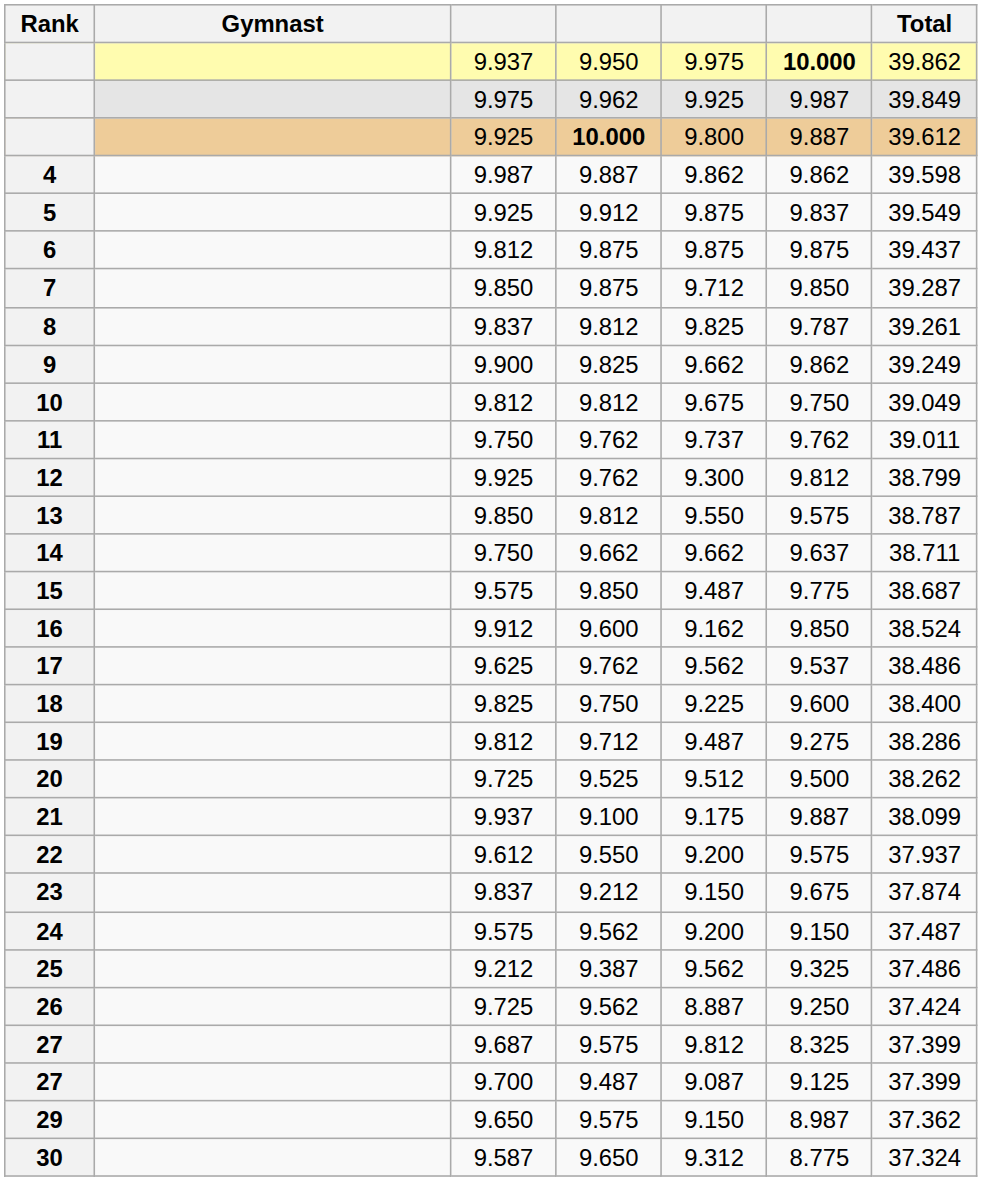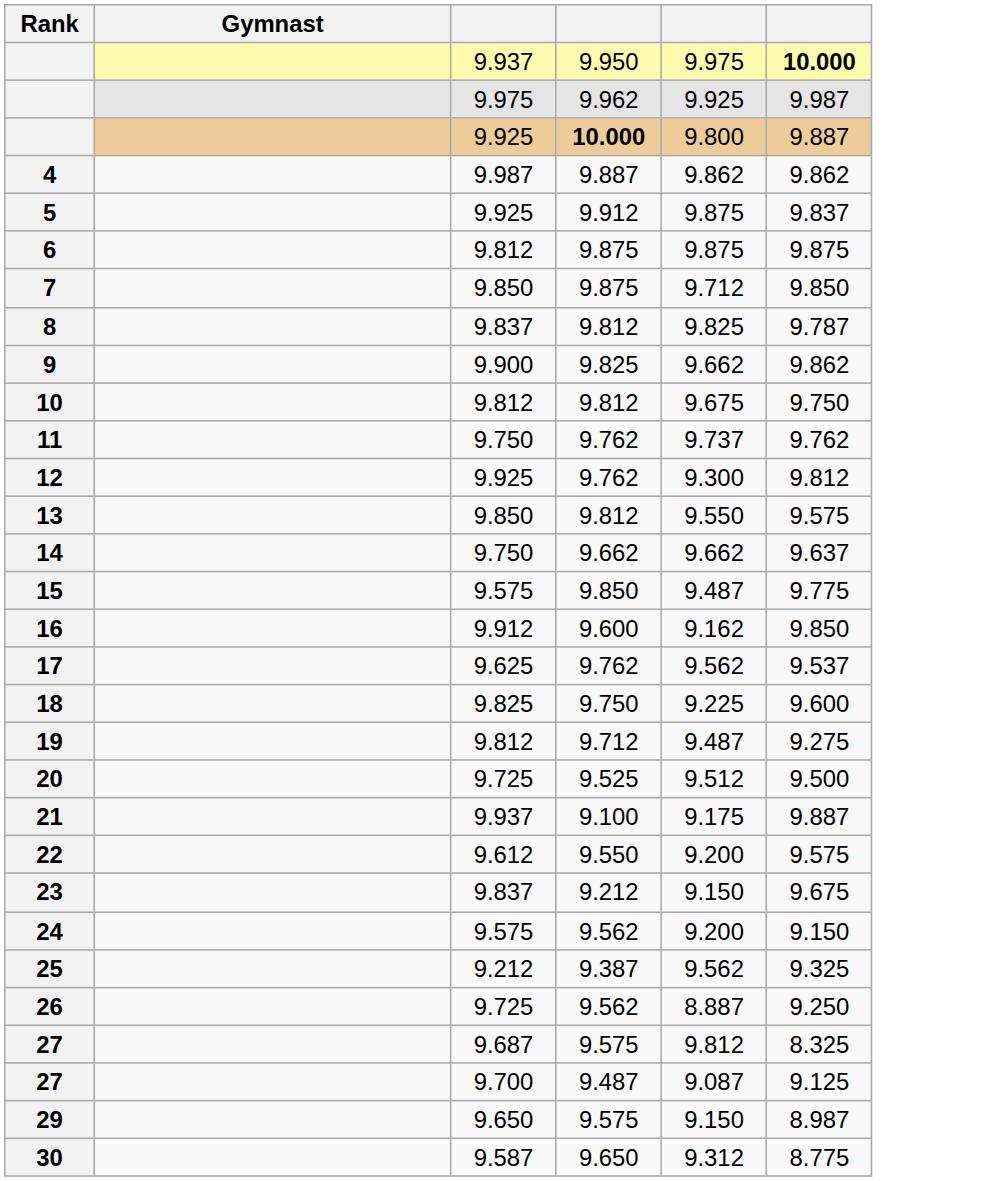 <table class="wikitable sortable" style="text-align:center; font-size:95%">
 <tr>
 <th scope="col" style="width:50px;">Rank</th>
 <th scope="col" style="width:220px;">Gymnast</th>
 <th scope="col" style="width:60px;"></th>
 <th scope="col" style="width:60px;"></th>
 <th scope="col" style="width:60px;"></th>
 <th scope="col" style="width:60px;"></th>
-<th scope="col" style="width:60px;">Total</th>
 </tr>
 <tr style="background:#fffcaf;">
 <th scope=row style="text-align:center"></th>
 <td align=left></td>
 <td>9.937</td>
 <td>9.950</td>
 <td>9.975</td>
 <td><strong>10.000</strong></td>
-<td>39.862</td>
 </tr>
 <tr style="background:#e5e5e5;">
 <th scope=row style="text-align:center"></th>
 <td align=left></td>
 <td>9.975</td>
 <td>9.962</td>
 <td>9.925</td>
 <td>9.987</td>
-<td>39.849</td>
 </tr>
 <tr style="background:#ec9;">
 <th scope=row style="text-align:center"></th>
 <td align=left></td>
 <td>9.925</td>
 <td><strong>10.000</strong></td>
 <td>9.800</td>
 <td>9.887</td>
-<td>39.612</td>
 </tr>
 <tr>
 <th scope=row style="text-align:center">4</th>
 <td align=left></td>
 <td>9.987</td>
 <td>9.887</td>
 <td>9.862</td>
 <td>9.862</td>
-<td>39.598</td>
 </tr>
 <tr>
 <th scope=row style="text-align:center">5</th>
 <td align=left></td>
 <td>9.925</td>
 <td>9.912</td>
 <td>9.875</td>
 <td>9.837</td>
-<td>39.549</td>
 </tr>
 <tr>
 <th scope=row style="text-align:center">6</th>
 <td align=left></td>
 <td>9.812</td>
 <td>9.875</td>
 <td>9.875</td>
 <td>9.875</td>
-<td>39.437</td>
 </tr>
 <tr>
 <th scope=row style="text-align:center">7</th>
 <td align=left></td>
 <td>9.850</td>
 <td>9.875</td>
 <td>9.712</td>
 <td>9.850</td>
-<td>39.287</td>
 </tr>
 <tr>
 <th scope=row style="text-align:center">8</th>
 <td align=left></td>
 <td>9.837</td>
 <td>9.812</td>
 <td>9.825</td>
 <td>9.787</td>
-<td>39.261</td>
 </tr>
 <tr>
 <th scope=row style="text-align:center">9</th>
 <td align=left></td>
 <td>9.900</td>
 <td>9.825</td>
 <td>9.662</td>
 <td>9.862</td>
-<td>39.249</td>
 </tr>
 <tr>
 <th scope=row style="text-align:center">10</th>
 <td align=left></td>
 <td>9.812</td>
 <td>9.812</td>
 <td>9.675</td>
 <td>9.750</td>
-<td>39.049</td>
 </tr>
 <tr>
 <th scope=row style="text-align:center">11</th>
 <td align=left></td>
 <td>9.750</td>
 <td>9.762</td>
 <td>9.737</td>
 <td>9.762</td>
-<td>39.011</td>
 </tr>
 <tr>
 <th scope=row style="text-align:center">12</th>
 <td align=left></td>
 <td>9.925</td>
 <td>9.762</td>
 <td>9.300</td>
 <td>9.812</td>
-<td>38.799</td>
 </tr>
 <tr>
 <th scope=row style="text-align:center">13</th>
 <td align=left></td>
 <td>9.850</td>
 <td>9.812</td>
 <td>9.550</td>
 <td>9.575</td>
-<td>38.787</td>
 </tr>
 <tr>
 <th scope=row style="text-align:center">14</th>
 <td align=left></td>
 <td>9.750</td>
 <td>9.662</td>
 <td>9.662</td>
 <td>9.637</td>
-<td>38.711</td>
 </tr>
 <tr>
 <th scope=row style="text-align:center">15</th>
 <td align=left></td>
 <td>9.575</td>
 <td>9.850</td>
 <td>9.487</td>
 <td>9.775</td>
-<td>38.687</td>
 </tr>
 <tr>
 <th scope=row style="text-align:center">16</th>
 <td align=left></td>
 <td>9.912</td>
 <td>9.600</td>
 <td>9.162</td>
 <td>9.850</td>
-<td>38.524</td>
 </tr>
 <tr>
 <th scope=row style="text-align:center">17</th>
 <td align=left></td>
 <td>9.625</td>
 <td>9.762</td>
 <td>9.562</td>
 <td>9.537</td>
-<td>38.486</td>
 </tr>
 <tr>
 <th scope=row style="text-align:center">18</th>
 <td align=left></td>
 <td>9.825</td>
 <td>9.750</td>
 <td>9.225</td>
 <td>9.600</td>
-<td>38.400</td>
 </tr>
 <tr>
 <th scope=row style="text-align:center">19</th>
 <td align=left></td>
 <td>9.812</td>
 <td>9.712</td>
 <td>9.487</td>
 <td>9.275</td>
-<td>38.286</td>
 </tr>
 <tr>
 <th scope=row style="text-align:center">20</th>
 <td align=left></td>
 <td>9.725</td>
 <td>9.525</td>
 <td>9.512</td>
 <td>9.500</td>
-<td>38.262</td>
 </tr>
 <tr>
 <th scope=row style="text-align:center">21</th>
 <td align=left></td>
 <td>9.937</td>
 <td>9.100</td>
 <td>9.175</td>
 <td>9.887</td>
-<td>38.099</td>
 </tr>
 <tr>
 <th scope=row style="text-align:center">22</th>
 <td align=left></td>
 <td>9.612</td>
 <td>9.550</td>
 <td>9.200</td>
 <td>9.575</td>
-<td>37.937</td>
 </tr>
 <tr>
 <th scope=row style="text-align:center">23</th>
 <td align=left></td>
 <td>9.837</td>
 <td>9.212</td>
 <td>9.150</td>
 <td>9.675</td>
-<td>37.874</td>
 </tr>
 <tr>
 <th scope=row style="text-align:center">24</th>
 <td align=left></td>
 <td>9.575</td>
 <td>9.562</td>
 <td>9.200</td>
 <td>9.150</td>
-<td>37.487</td>
 </tr>
 <tr>
 <th scope=row style="text-align:center">25</th>
 <td align=left></td>
 <td>9.212</td>
 <td>9.387</td>
 <td>9.562</td>
 <td>9.325</td>
-<td>37.486</td>
 </tr>
 <tr>
 <th scope=row style="text-align:center">26</th>
 <td align=left></td>
 <td>9.725</td>
 <td>9.562</td>
 <td>8.887</td>
 <td>9.250</td>
-<td>37.424</td>
 </tr>
 <tr>
 <th scope=row style="text-align:center">27</th>
 <td align=left></td>
 <td>9.687</td>
 <td>9.575</td>
 <td>9.812</td>
 <td>8.325</td>
-<td>37.399</td>
 </tr>
 <tr>
 <th scope=row style="text-align:center">27</th>
 <td align=left></td>
 <td>9.700</td>
 <td>9.487</td>
 <td>9.087</td>
 <td>9.125</td>
-<td>37.399</td>
 </tr>
 <tr>
 <th scope=row style="text-align:center">29</th>
 <td align=left></td>
 <td>9.650</td>
 <td>9.575</td>
 <td>9.150</td>
 <td>8.987</td>
-<td>37.362</td>
 </tr>
 <tr>
 <th scope=row style="text-align:center">30</th>
 <td align=left></td>
 <td>9.587</td>
 <td>9.650</td>
 <td>9.312</td>
 <td>8.775</td>
-<td>37.324</td>
 </tr>
 </table>
